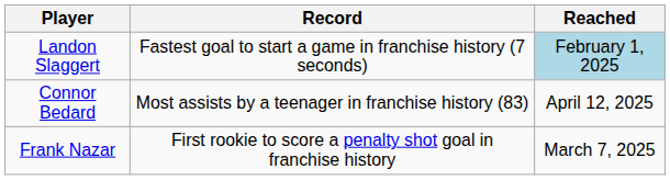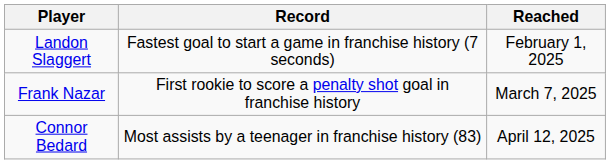 <table class="wikitable sortable" style="text-align:center;">
 <tr>
 <th>Player</th>
 <th>Record</th>
 <th>Reached</th>
 </tr>
 <tr>
 <td><a href='#'>Landon Slaggert</a></td>
 <td>Fastest goal to start a game in franchise history (7 seconds)</td>
-<td style="background: lightblue;">February 1, 2025</td>
+<td>February 1, 2025</td>
+</tr>
+<tr>
+<td><a href='#'>Frank Nazar</a></td>
+<td>First rookie to score a <a href='#'>penalty shot</a> goal in franchise history</td>
+<td>March 7, 2025</td>
 </tr>
 <tr>
 <td><a href='#'>Connor Bedard</a></td>
 <td>Most assists by a teenager in franchise history (83)</td>
 <td>April 12, 2025</td>
 </tr>
-<tr>
-<td><a href='#'>Frank Nazar</a></td>
-<td>First rookie to score a <a href='#'>penalty shot</a> goal in franchise history</td>
-<td>March 7, 2025</td>
-</tr>
 </table>
